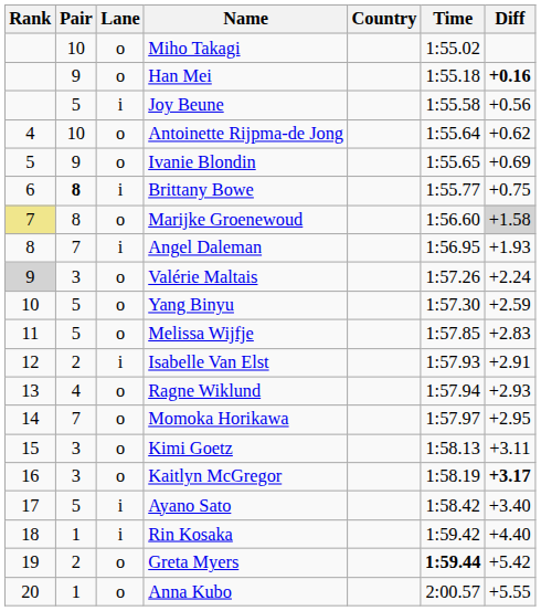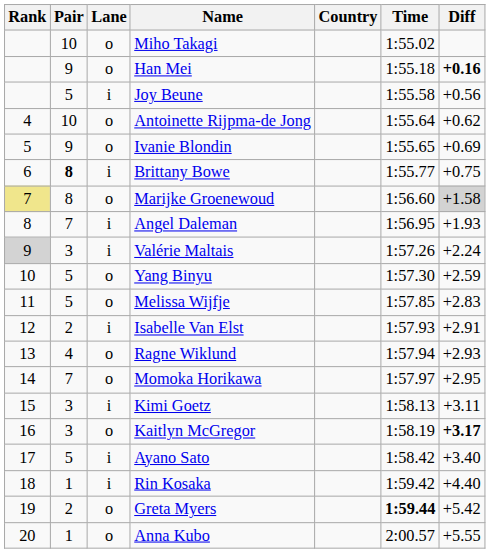 <table class="wikitable sortable" style="text-align:center">
 <tr>
 <th>Rank</th>
 <th>Pair</th>
 <th>Lane</th>
 <th>Name</th>
 <th>Country</th>
 <th>Time</th>
 <th>Diff</th>
 </tr>
 <tr>
 <td></td>
 <td>10</td>
 <td>o</td>
 <td align=left><a href='#'>Miho Takagi</a></td>
 <td align=left></td>
 <td>1:55.02</td>
 <td></td>
 </tr>
 <tr>
 <td></td>
 <td>9</td>
 <td>o</td>
 <td align=left><a href='#'>Han Mei</a></td>
 <td align=left></td>
 <td>1:55.18</td>
 <td><strong>+0.16</strong></td>
 </tr>
 <tr>
 <td></td>
 <td>5</td>
 <td>i</td>
 <td align=left><a href='#'>Joy Beune</a></td>
 <td align=left></td>
 <td>1:55.58</td>
 <td>+0.56</td>
 </tr>
 <tr>
 <td>4</td>
 <td>10</td>
 <td>o</td>
 <td align=left><a href='#'>Antoinette Rijpma-de Jong</a></td>
 <td align=left></td>
 <td>1:55.64</td>
 <td>+0.62</td>
 </tr>
 <tr>
 <td>5</td>
 <td>9</td>
 <td>o</td>
 <td align=left><a href='#'>Ivanie Blondin</a></td>
 <td align=left></td>
 <td>1:55.65</td>
 <td>+0.69</td>
 </tr>
 <tr>
 <td>6</td>
 <td><strong>8</strong></td>
 <td>i</td>
 <td align=left><a href='#'>Brittany Bowe</a></td>
 <td align=left></td>
 <td>1:55.77</td>
 <td>+0.75</td>
 </tr>
 <tr>
 <td style="background: khaki;">7</td>
 <td>8</td>
 <td>o</td>
 <td align=left><a href='#'>Marijke Groenewoud</a></td>
 <td align=left></td>
 <td>1:56.60</td>
 <td style="background: lightgrey;">+1.58</td>
 </tr>
 <tr>
 <td>8</td>
 <td>7</td>
 <td>i</td>
 <td align=left><a href='#'>Angel Daleman</a></td>
 <td align=left></td>
 <td>1:56.95</td>
 <td>+1.93</td>
 </tr>
 <tr>
 <td style="background: lightgrey;">9</td>
 <td>3</td>
-<td>o</td>
+<td>i</td>
 <td align=left><a href='#'>Valérie Maltais</a></td>
 <td align=left></td>
 <td>1:57.26</td>
 <td>+2.24</td>
 </tr>
 <tr>
 <td>10</td>
 <td>5</td>
 <td>o</td>
 <td align=left><a href='#'>Yang Binyu</a></td>
 <td align=left></td>
 <td>1:57.30</td>
 <td>+2.59</td>
 </tr>
 <tr>
 <td>11</td>
 <td>5</td>
 <td>o</td>
 <td align=left><a href='#'>Melissa Wijfje</a></td>
 <td align=left></td>
 <td>1:57.85</td>
 <td>+2.83</td>
 </tr>
 <tr>
 <td>12</td>
 <td>2</td>
 <td>i</td>
 <td align=left><a href='#'>Isabelle Van Elst</a></td>
 <td align=left></td>
 <td>1:57.93</td>
 <td>+2.91</td>
 </tr>
 <tr>
 <td>13</td>
 <td>4</td>
 <td>o</td>
 <td align=left><a href='#'>Ragne Wiklund</a></td>
 <td align=left></td>
 <td>1:57.94</td>
 <td>+2.93</td>
 </tr>
 <tr>
 <td>14</td>
 <td>7</td>
 <td>o</td>
 <td align=left><a href='#'>Momoka Horikawa</a></td>
 <td align=left></td>
 <td>1:57.97</td>
 <td>+2.95</td>
 </tr>
 <tr>
 <td>15</td>
 <td>3</td>
-<td>o</td>
+<td>i</td>
 <td align=left><a href='#'>Kimi Goetz</a></td>
 <td align=left></td>
 <td>1:58.13</td>
 <td>+3.11</td>
 </tr>
 <tr>
 <td>16</td>
 <td>3</td>
 <td>o</td>
 <td align=left><a href='#'>Kaitlyn McGregor</a></td>
 <td align=left></td>
 <td>1:58.19</td>
 <td><strong>+3.17</strong></td>
 </tr>
 <tr>
 <td>17</td>
 <td>5</td>
 <td>i</td>
 <td align=left><a href='#'>Ayano Sato</a></td>
 <td align=left></td>
 <td>1:58.42</td>
 <td>+3.40</td>
 </tr>
 <tr>
 <td>18</td>
 <td>1</td>
 <td>i</td>
 <td align=left><a href='#'>Rin Kosaka</a></td>
 <td align=left></td>
 <td>1:59.42</td>
 <td>+4.40</td>
 </tr>
 <tr>
 <td>19</td>
 <td>2</td>
 <td>o</td>
 <td align=left><a href='#'>Greta Myers</a></td>
 <td align=left></td>
 <td><strong>1:59.44</strong></td>
 <td>+5.42</td>
 </tr>
 <tr>
 <td>20</td>
 <td>1</td>
 <td>o</td>
 <td align=left><a href='#'>Anna Kubo</a></td>
 <td align=left></td>
 <td>2:00.57</td>
 <td>+5.55</td>
 </tr>
 </table>
